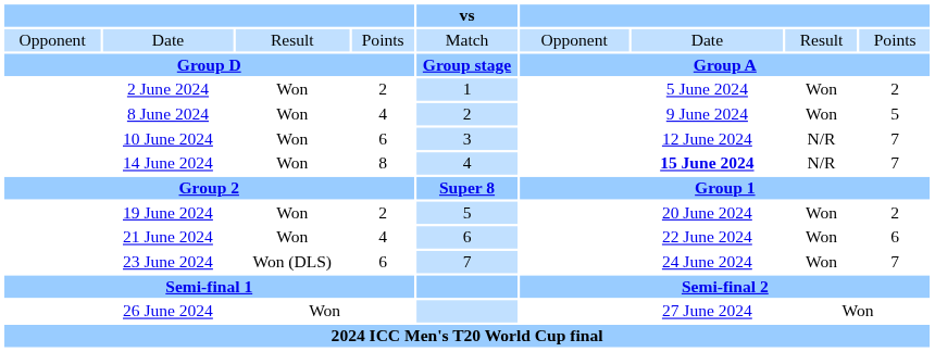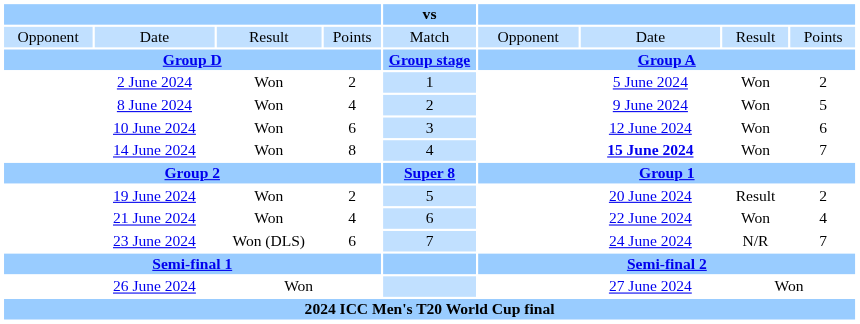 <table style="text-align:center;margin:auto;font-size:90%">
 <tr style="vertical-align:top;background:#99CCFF">
 <th scope="col" colspan="4" width="40%"></th>
 <th scope="row" width="10%">vs</th>
 <th scope="col" colspan="4" width="40%"></th>
 </tr>
 <tr style="vertical-align:top;background:#C1E0FF">
 <td>Opponent</td>
 <td>Date</td>
 <td>Result</td>
 <td>Points</td>
 <td>Match</td>
 <td>Opponent</td>
 <td>Date</td>
 <td>Result</td>
 <td>Points</td>
 </tr>
 <tr style="vertical-align:top;background:#99CCFF">
 <th scope="col" colspan="4"><a href='#'>Group D</a></th>
 <th scope="row"><a href='#'>Group stage</a></th>
 <th scope="col" colspan="4"><a href='#'>Group A</a></th>
 </tr>
 <tr>
 <td></td>
 <td><a href='#'>2 June 2024</a></td>
 <td>Won</td>
 <td>2</td>
 <td style="background:#C1E0FF">1</td>
 <td></td>
 <td><a href='#'>5 June 2024</a></td>
 <td>Won</td>
 <td>2</td>
 </tr>
 <tr>
 <td></td>
 <td><a href='#'>8 June 2024</a></td>
 <td>Won</td>
 <td>4</td>
 <td style="background:#C1E0FF">2</td>
 <td></td>
 <td><a href='#'>9 June 2024</a></td>
 <td>Won</td>
 <td>5</td>
 </tr>
 <tr>
 <td></td>
 <td><a href='#'>10 June 2024</a></td>
 <td>Won</td>
 <td>6</td>
 <td style="background:#C1E0FF">3</td>
 <td></td>
 <td><a href='#'>12 June 2024</a></td>
-<td>N/R</td>
-<td>7</td>
+<td>Won</td>
+<td>6</td>
 </tr>
 <tr>
 <td></td>
 <td><a href='#'>14 June 2024</a></td>
 <td>Won</td>
 <td>8</td>
 <td style="background:#C1E0FF">4</td>
 <td></td>
 <td><strong><a href='#'>15 June 2024</a></strong></td>
-<td>N/R</td>
+<td>Won</td>
 <td>7</td>
 </tr>
 <tr style="vertical-align:top;background:#99CCFF">
 <th scope="col" colspan="4"><a href='#'>Group 2</a></th>
 <th scope="row"><a href='#'>Super 8</a></th>
 <th scope="col" colspan="4"><a href='#'>Group 1</a></th>
 </tr>
 <tr>
 <td></td>
 <td><a href='#'>19 June 2024</a></td>
 <td>Won</td>
 <td>2</td>
 <td style="background:#C1E0FF">5</td>
 <td></td>
 <td><a href='#'>20 June 2024</a></td>
-<td>Won</td>
+<td>Result</td>
 <td>2</td>
 </tr>
 <tr>
 <td></td>
 <td><a href='#'>21 June 2024</a></td>
 <td>Won</td>
 <td>4</td>
 <td style="background:#C1E0FF">6</td>
 <td></td>
 <td><a href='#'>22 June 2024</a></td>
 <td>Won</td>
-<td>6</td>
+<td>4</td>
 </tr>
 <tr>
 <td></td>
 <td><a href='#'>23 June 2024</a></td>
 <td>Won (DLS)</td>
 <td>6</td>
 <td style="background:#C1E0FF">7</td>
 <td></td>
 <td><a href='#'>24 June 2024</a></td>
-<td>Won</td>
+<td>N/R</td>
 <td>7</td>
 </tr>
 <tr style="vertical-align:top;background:#99CCFF">
 <th scope="col" colspan="4"><a href='#'>Semi-final 1</a></th>
 <th scope="row"></th>
 <th scope="col" colspan="4"><a href='#'>Semi-final 2</a></th>
 </tr>
 <tr>
 <td></td>
 <td><a href='#'>26 June 2024</a></td>
 <td colspan="2">Won</td>
 <td style="background:#C1E0FF"><a href='#'></a></td>
 <td></td>
 <td><a href='#'>27 June 2024</a></td>
 <td colspan="2">Won</td>
 </tr>
 <tr style="vertical-align:top;background:#99CCFF">
 <th scope="row" colspan="9"><strong>2024 ICC Men's T20 World Cup final</strong></th>
 </tr>
 </table>
